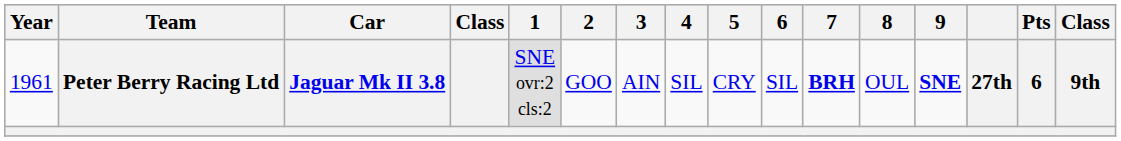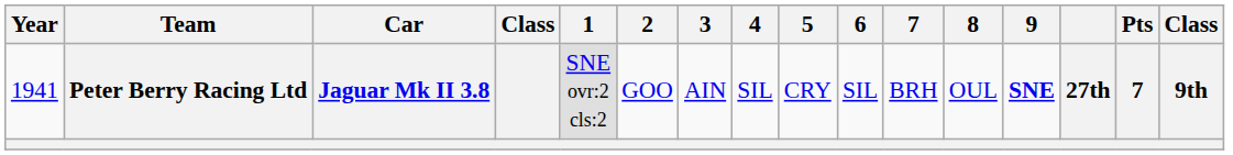 <table class="wikitable" style="text-align:center; font-size:85%">
 <tr>
 <th>Year</th>
 <th>Team</th>
 <th>Car</th>
 <th>Class</th>
 <th>1</th>
 <th>2</th>
 <th>3</th>
 <th>4</th>
 <th>5</th>
 <th>6</th>
 <th>7</th>
 <th>8</th>
 <th>9</th>
 <th></th>
 <th>Pts</th>
 <th>Class</th>
 </tr>
 <tr>
-<td><a href='#'>1961</a></td>
+<td><a href='#'>1941</a></td>
 <th>Peter Berry Racing Ltd</th>
 <th><a href='#'>Jaguar Mk II 3.8</a></th>
 <th><span></span></th>
 <td style="background:#DFDFDF;"><a href='#'>SNE</a><br><small>ovr:2<br>cls:2</small></td>
 <td><a href='#'>GOO</a></td>
 <td><a href='#'>AIN</a></td>
 <td><a href='#'>SIL</a></td>
 <td><a href='#'>CRY</a></td>
 <td><a href='#'>SIL</a></td>
-<td><strong><a href='#'>BRH</a></strong></td>
+<td><a href='#'>BRH</a></td>
 <td><a href='#'>OUL</a></td>
 <td><strong><a href='#'>SNE</a></strong></td>
 <th>27th</th>
-<th>6</th>
+<th>7</th>
 <th>9th</th>
 </tr>
 <tr>
 <th colspan="16"></th>
 </tr>
 </table>
